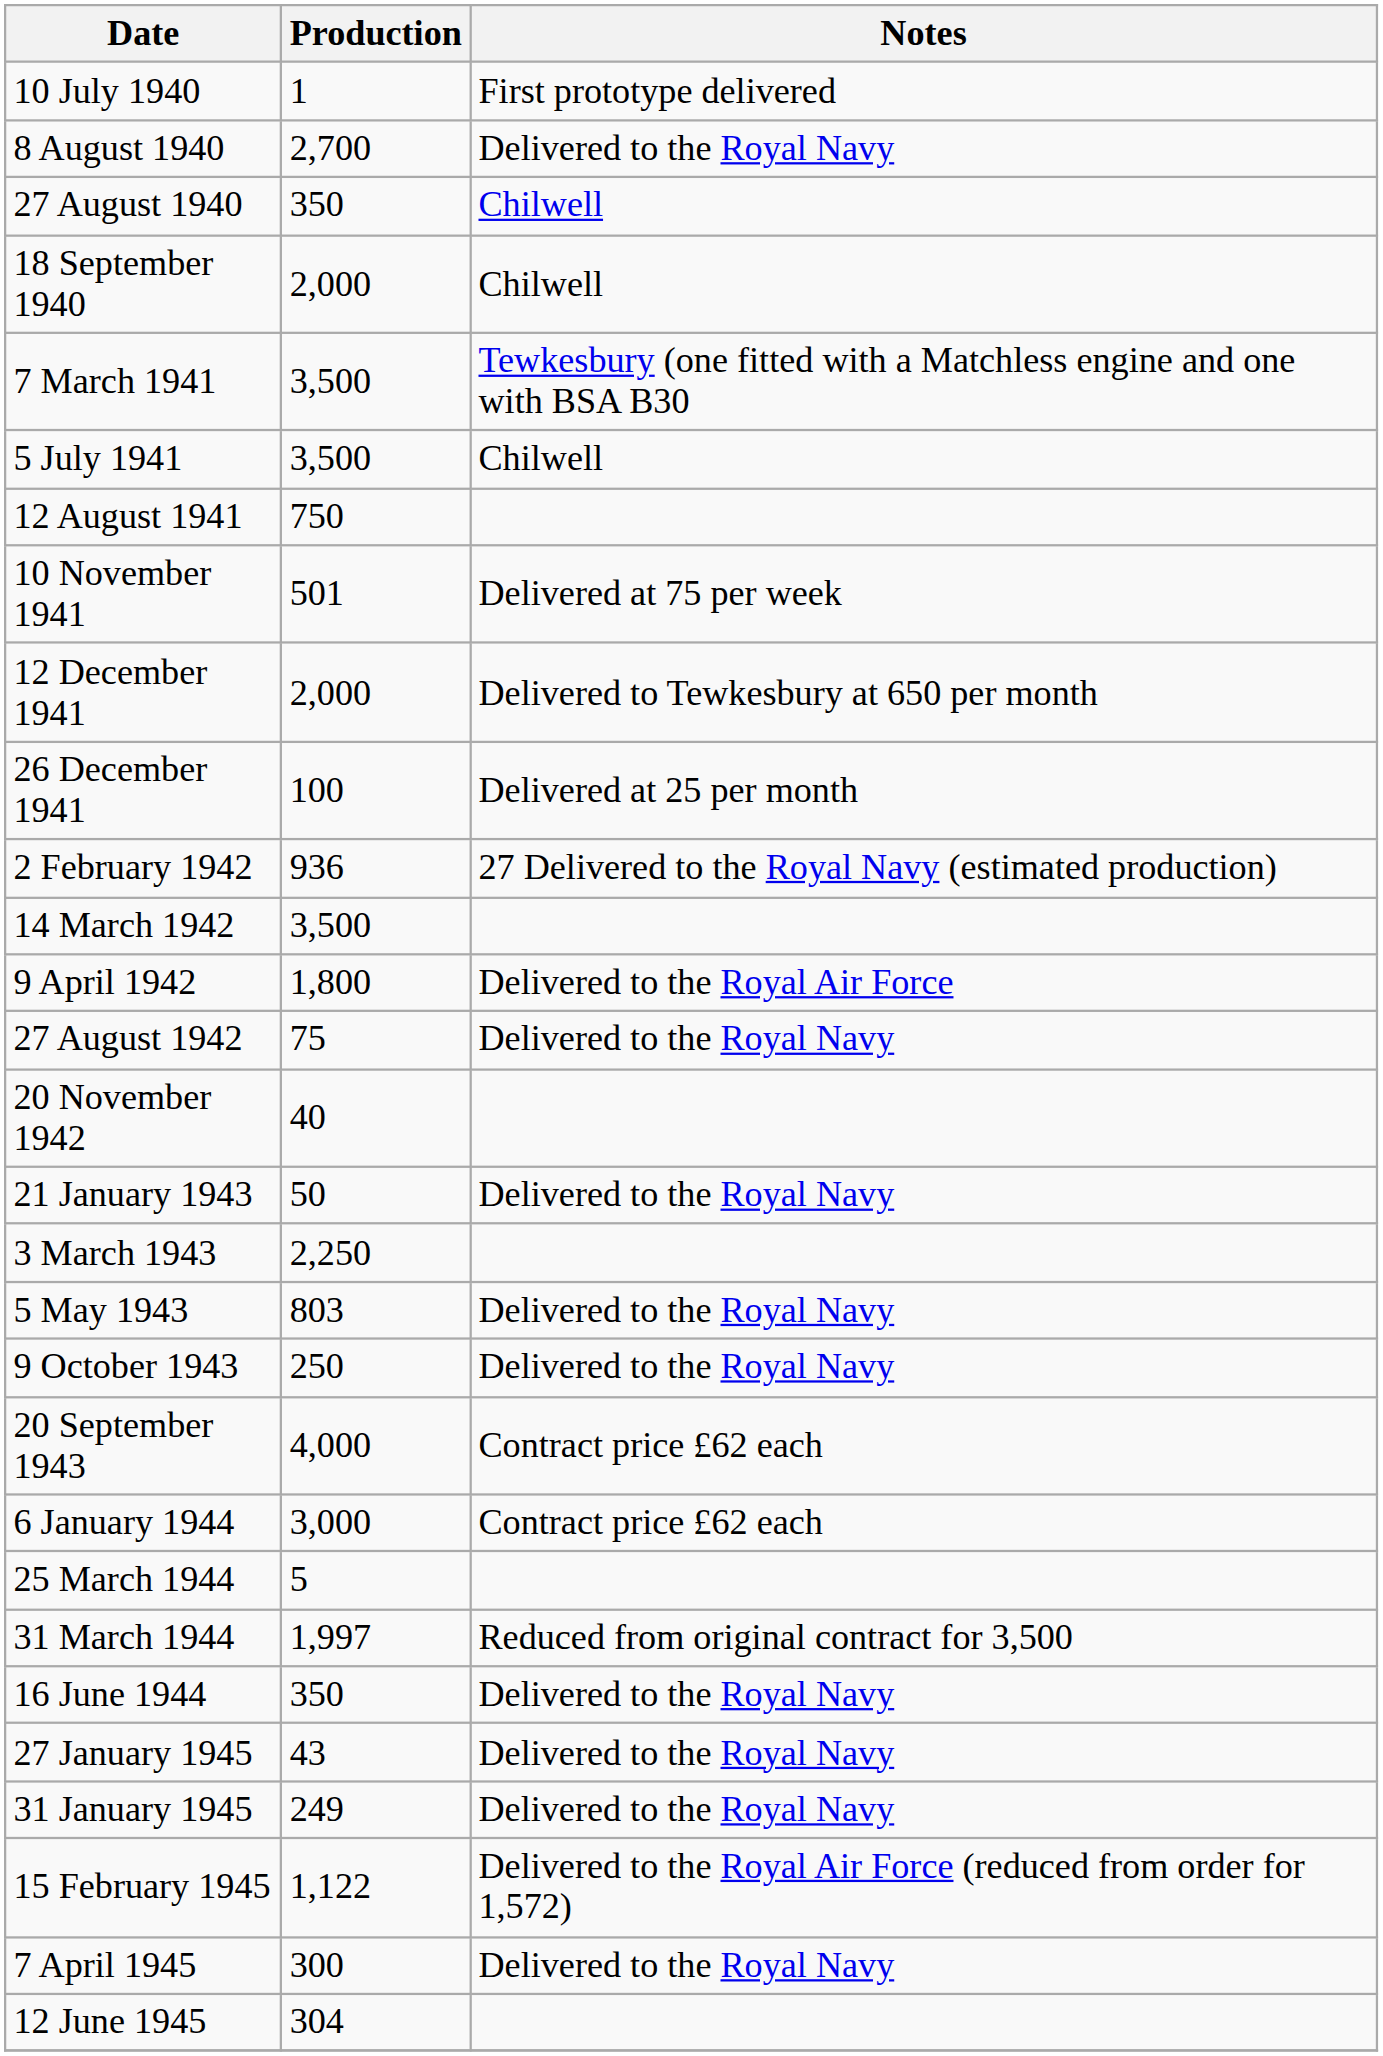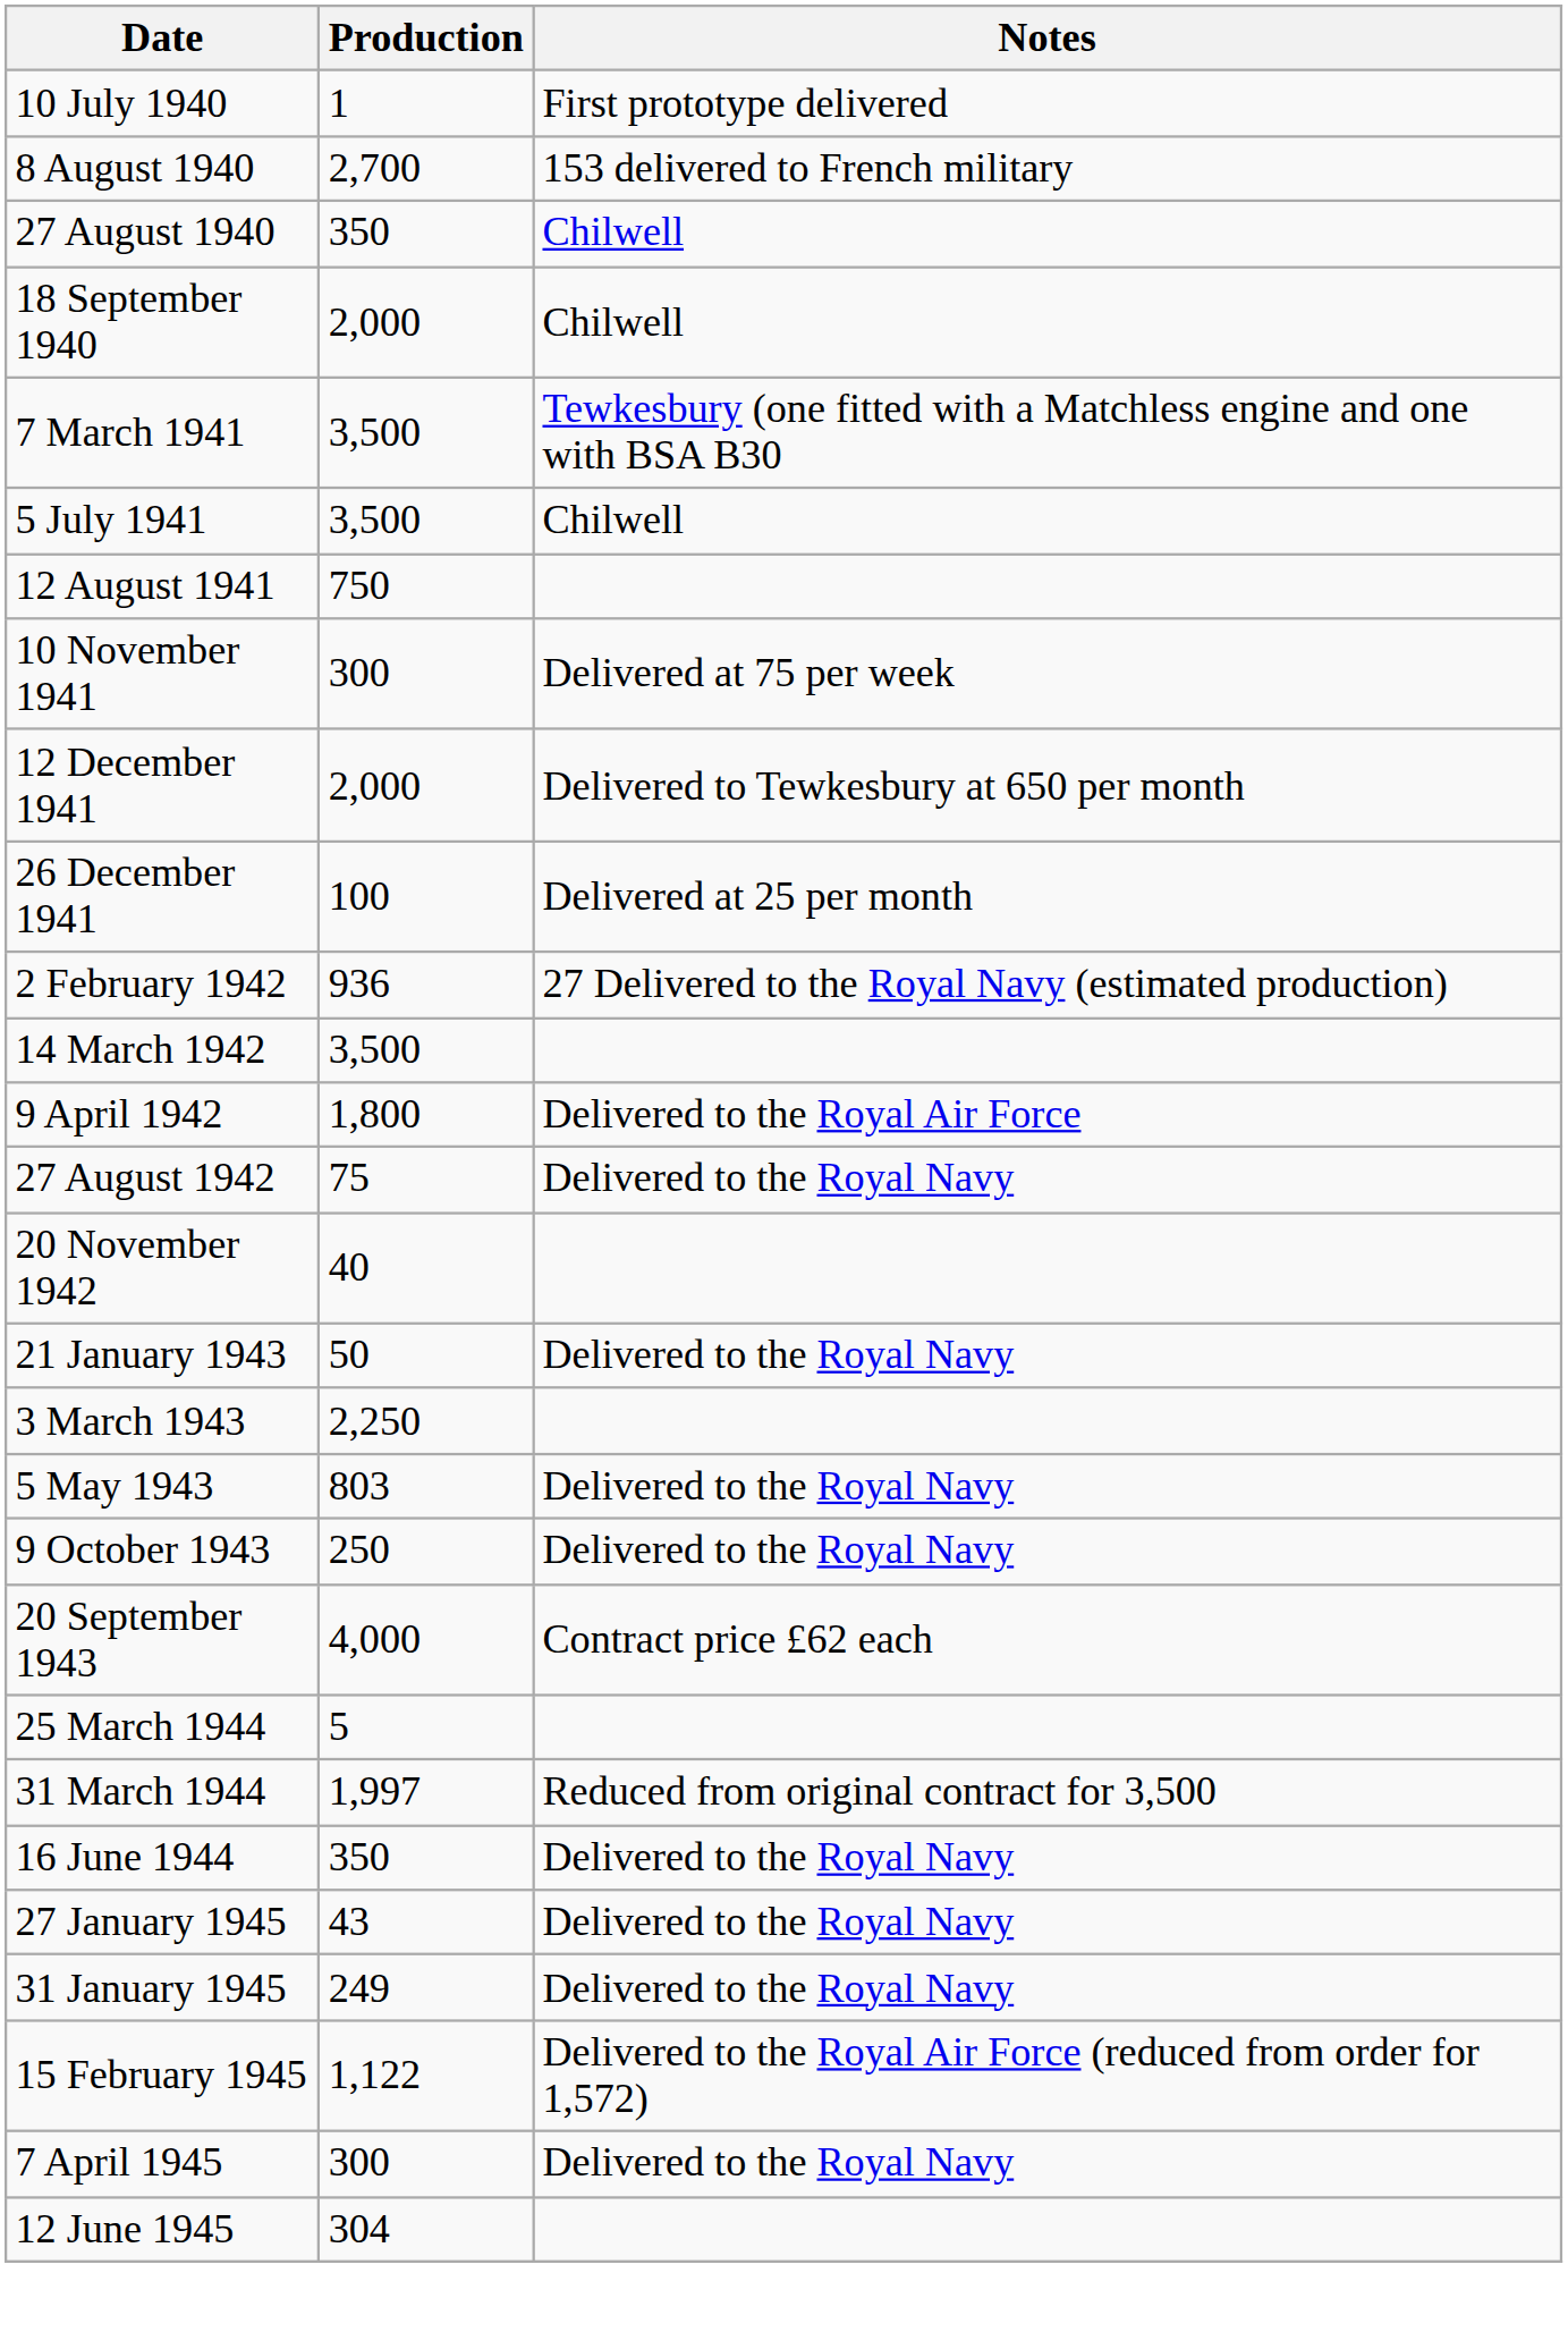 <table class="wikitable">
 <tr>
 <th>Date</th>
 <th>Production</th>
 <th>Notes</th>
 </tr>
 <tr>
 <td>10 July 1940</td>
 <td>1</td>
 <td>First prototype delivered</td>
 </tr>
 <tr>
 <td>8 August 1940</td>
 <td>2,700</td>
-<td>Delivered to the <a href='#'>Royal Navy</a></td>
+<td>153 delivered to French military</td>
 </tr>
 <tr>
 <td>27 August 1940</td>
 <td>350</td>
 <td><a href='#'>Chilwell</a></td>
 </tr>
 <tr>
 <td>18 September 1940</td>
 <td>2,000</td>
 <td>Chilwell</td>
 </tr>
 <tr>
 <td>7 March 1941</td>
 <td>3,500</td>
 <td><a href='#'>Tewkesbury</a> (one fitted with a Matchless engine and one with BSA B30</td>
 </tr>
 <tr>
 <td>5 July 1941</td>
 <td>3,500</td>
 <td>Chilwell</td>
 </tr>
 <tr>
 <td>12 August 1941</td>
 <td>750</td>
 <td></td>
 </tr>
 <tr>
 <td>10 November 1941</td>
-<td>501</td>
+<td>300</td>
 <td>Delivered at 75 per week</td>
 </tr>
 <tr>
 <td>12 December 1941</td>
 <td>2,000</td>
 <td>Delivered to Tewkesbury at 650 per month</td>
 </tr>
 <tr>
 <td>26 December 1941</td>
 <td>100</td>
 <td>Delivered at 25 per month</td>
 </tr>
 <tr>
 <td>2 February 1942</td>
 <td>936</td>
 <td>27 Delivered to the <a href='#'>Royal Navy</a> (estimated production)</td>
 </tr>
 <tr>
 <td>14 March 1942</td>
 <td>3,500</td>
 <td></td>
 </tr>
 <tr>
 <td>9 April 1942</td>
 <td>1,800</td>
 <td>Delivered to the <a href='#'>Royal Air Force</a></td>
 </tr>
 <tr>
 <td>27 August 1942</td>
 <td>75</td>
 <td>Delivered to the <a href='#'>Royal Navy</a></td>
 </tr>
 <tr>
 <td>20 November 1942</td>
 <td>40</td>
 <td></td>
 </tr>
 <tr>
 <td>21 January 1943</td>
 <td>50</td>
 <td>Delivered to the <a href='#'>Royal Navy</a></td>
 </tr>
 <tr>
 <td>3 March 1943</td>
 <td>2,250</td>
 <td></td>
 </tr>
 <tr>
 <td>5 May 1943</td>
 <td>803</td>
 <td>Delivered to the <a href='#'>Royal Navy</a></td>
 </tr>
 <tr>
 <td>9 October 1943</td>
 <td>250</td>
 <td>Delivered to the <a href='#'>Royal Navy</a></td>
 </tr>
 <tr>
 <td>20 September 1943</td>
 <td>4,000</td>
 <td>Contract price £62 each</td>
 </tr>
 <tr>
-<td>6 January 1944</td>
-<td>3,000</td>
-<td>Contract price £62 each</td>
-</tr>
-<tr>
 <td>25 March 1944</td>
 <td>5</td>
 <td></td>
 </tr>
 <tr>
 <td>31 March 1944</td>
 <td>1,997</td>
 <td>Reduced from original contract for 3,500</td>
 </tr>
 <tr>
 <td>16 June 1944</td>
 <td>350</td>
 <td>Delivered to the <a href='#'>Royal Navy</a></td>
 </tr>
 <tr>
 <td>27 January 1945</td>
 <td>43</td>
 <td>Delivered to the <a href='#'>Royal Navy</a></td>
 </tr>
 <tr>
 <td>31 January 1945</td>
 <td>249</td>
 <td>Delivered to the <a href='#'>Royal Navy</a></td>
 </tr>
 <tr>
 <td>15 February 1945</td>
 <td>1,122</td>
 <td>Delivered to the <a href='#'>Royal Air Force</a> (reduced from order for 1,572)</td>
 </tr>
 <tr>
 <td>7 April 1945</td>
 <td>300</td>
 <td>Delivered to the <a href='#'>Royal Navy</a></td>
 </tr>
 <tr>
 <td>12 June 1945</td>
 <td>304</td>
 <td></td>
 </tr>
 <tr>
 </tr>
 </table>
